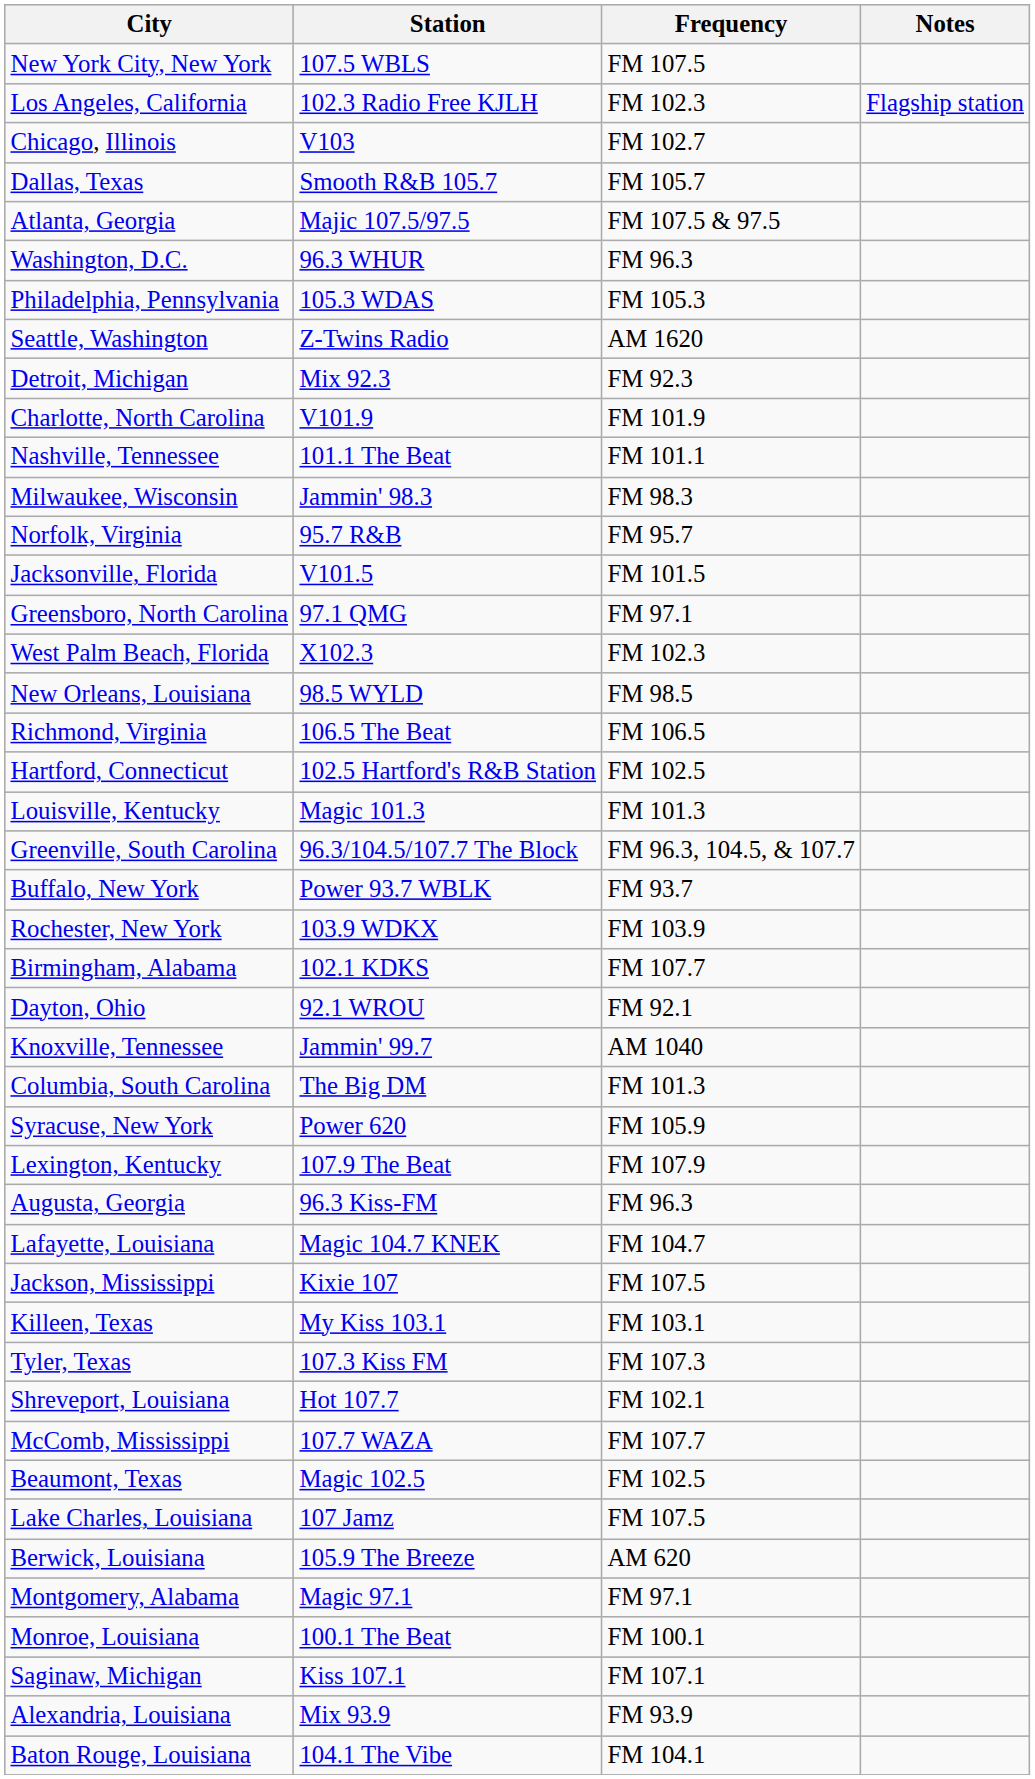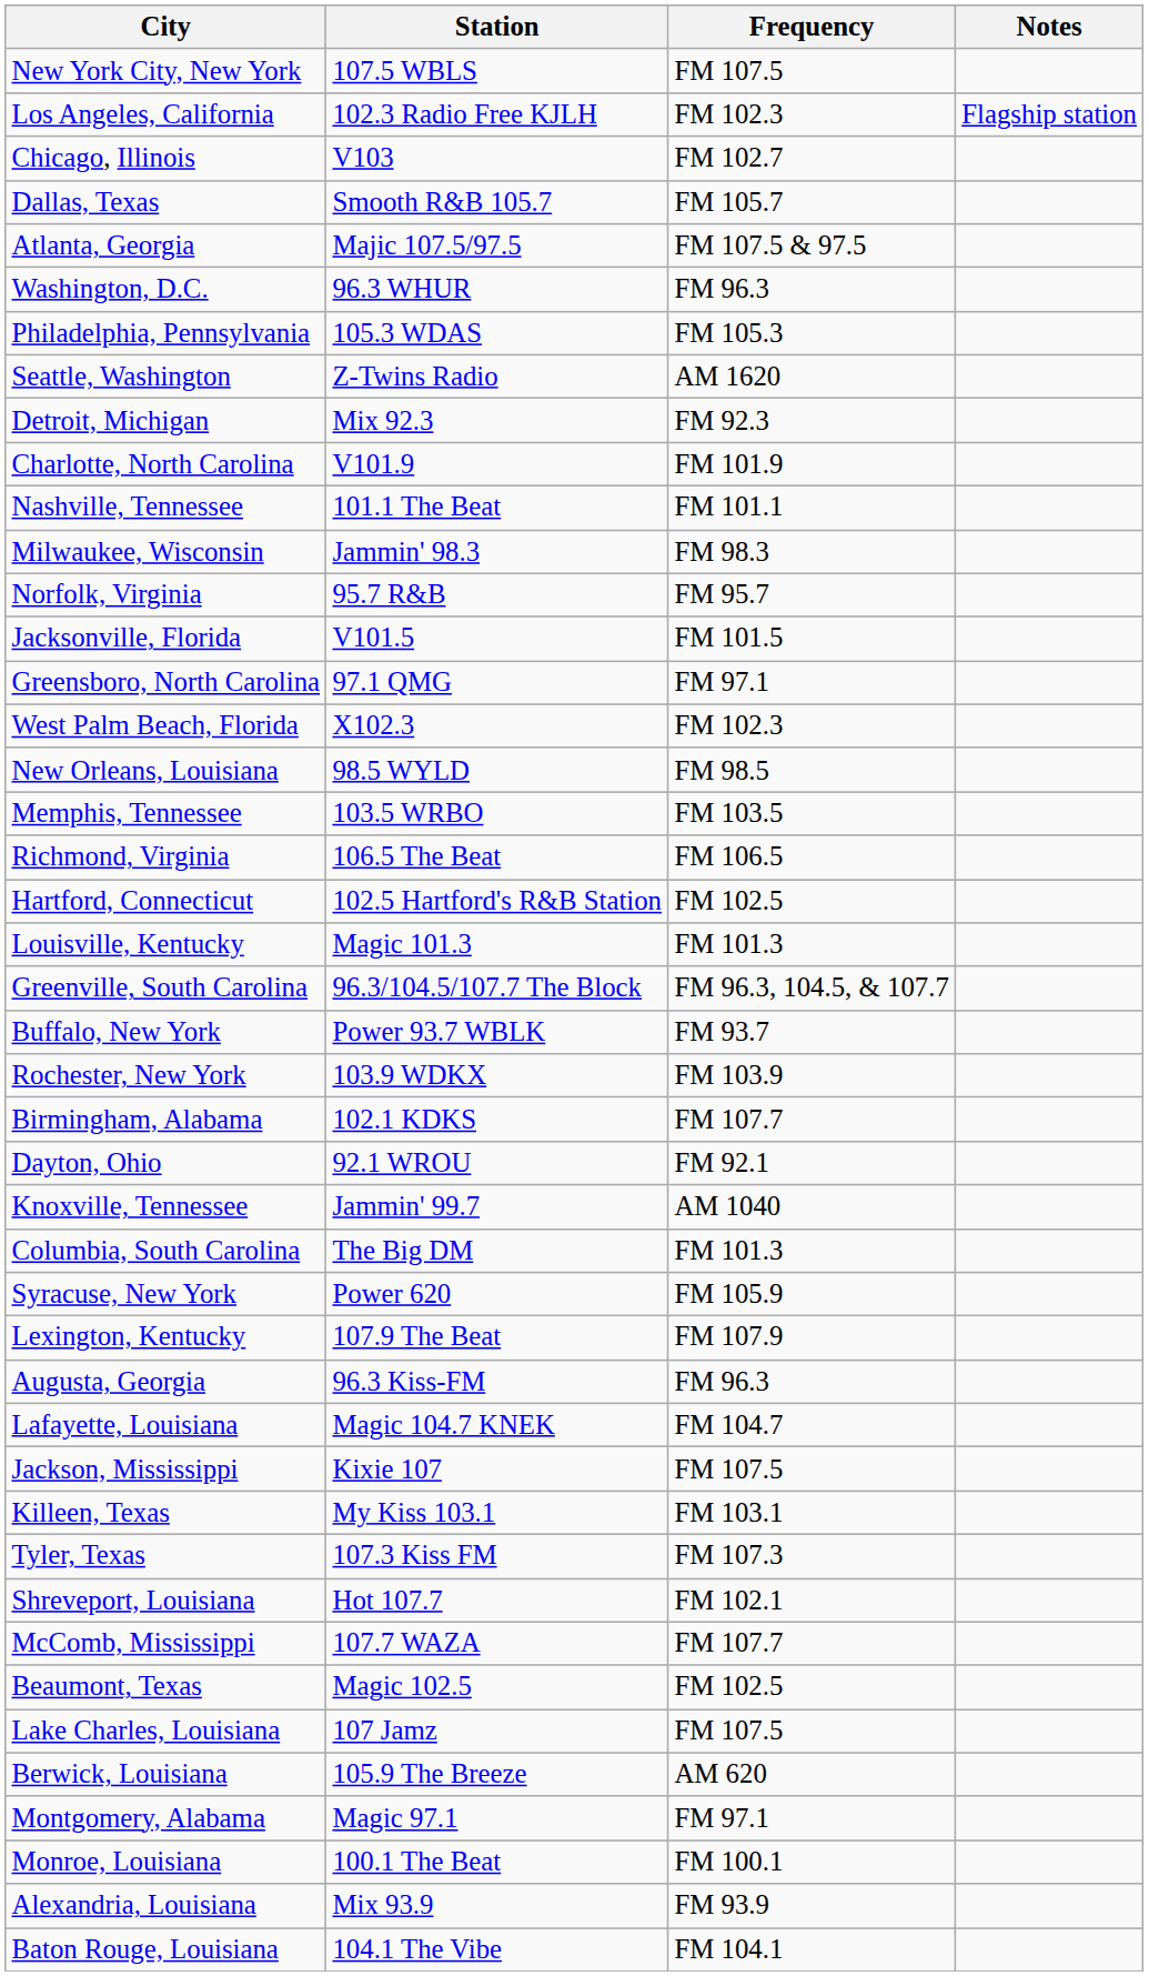 <table class="wikitable sortable">
 <tr>
 <th>City</th>
 <th>Station</th>
 <th>Frequency</th>
 <th>Notes</th>
 </tr>
 <tr>
 <td><a href='#'>New York City, New York</a></td>
 <td><a href='#'>107.5 WBLS</a></td>
 <td>FM 107.5</td>
 <td></td>
 </tr>
 <tr>
 <td><a href='#'>Los Angeles, California</a></td>
 <td><a href='#'>102.3 Radio Free KJLH</a></td>
 <td>FM 102.3</td>
 <td><a href='#'>Flagship station</a></td>
 </tr>
 <tr>
 <td><a href='#'>Chicago</a>, <a href='#'>Illinois</a></td>
 <td><a href='#'>V103</a></td>
 <td>FM 102.7</td>
 <td></td>
 </tr>
 <tr>
 <td><a href='#'>Dallas, Texas</a></td>
 <td><a href='#'>Smooth R&B 105.7</a></td>
 <td>FM 105.7</td>
 <td></td>
 </tr>
 <tr>
 <td><a href='#'>Atlanta, Georgia</a></td>
 <td><a href='#'>Majic 107.5/97.5</a></td>
 <td>FM 107.5 & 97.5</td>
 <td></td>
 </tr>
 <tr>
 <td><a href='#'>Washington, D.C.</a></td>
 <td><a href='#'>96.3 WHUR</a></td>
 <td>FM 96.3</td>
 <td></td>
 </tr>
 <tr>
 <td><a href='#'>Philadelphia, Pennsylvania</a></td>
 <td><a href='#'>105.3 WDAS</a></td>
 <td>FM 105.3</td>
 <td></td>
 </tr>
 <tr>
 <td><a href='#'>Seattle, Washington</a></td>
 <td><a href='#'>Z-Twins Radio</a></td>
 <td>AM 1620</td>
 <td></td>
 </tr>
 <tr>
 <td><a href='#'>Detroit, Michigan</a></td>
 <td><a href='#'>Mix 92.3</a></td>
 <td>FM 92.3</td>
 <td></td>
 </tr>
 <tr>
 <td><a href='#'>Charlotte, North Carolina</a></td>
 <td><a href='#'>V101.9</a></td>
 <td>FM 101.9</td>
 <td></td>
 </tr>
 <tr>
 <td><a href='#'>Nashville, Tennessee</a></td>
 <td><a href='#'>101.1 The Beat</a></td>
 <td>FM 101.1</td>
 <td></td>
 </tr>
 <tr>
 <td><a href='#'>Milwaukee, Wisconsin</a></td>
 <td><a href='#'>Jammin' 98.3</a></td>
 <td>FM 98.3</td>
 <td></td>
 </tr>
 <tr>
 <td><a href='#'>Norfolk, Virginia</a></td>
 <td><a href='#'>95.7 R&B</a></td>
 <td>FM 95.7</td>
 <td></td>
 </tr>
 <tr>
 <td><a href='#'>Jacksonville, Florida</a></td>
 <td><a href='#'>V101.5</a></td>
 <td>FM 101.5</td>
 <td></td>
 </tr>
 <tr>
 <td><a href='#'>Greensboro, North Carolina</a></td>
 <td><a href='#'>97.1 QMG</a></td>
 <td>FM 97.1</td>
 <td></td>
 </tr>
 <tr>
 <td><a href='#'>West Palm Beach, Florida</a></td>
 <td><a href='#'>X102.3</a></td>
 <td>FM 102.3</td>
 <td></td>
 </tr>
 <tr>
 <td><a href='#'>New Orleans, Louisiana</a></td>
 <td><a href='#'>98.5 WYLD</a></td>
 <td>FM 98.5</td>
+<td></td>
+</tr>
+<tr>
+<td><a href='#'>Memphis, Tennessee</a></td>
+<td><a href='#'>103.5 WRBO</a></td>
+<td>FM 103.5</td>
 <td></td>
 </tr>
 <tr>
 <td><a href='#'>Richmond, Virginia</a></td>
 <td><a href='#'>106.5 The Beat</a></td>
 <td>FM 106.5</td>
 <td></td>
 </tr>
 <tr>
 <td><a href='#'>Hartford, Connecticut</a></td>
 <td><a href='#'>102.5 Hartford's R&B Station</a></td>
 <td>FM 102.5</td>
 <td></td>
 </tr>
 <tr>
 <td><a href='#'>Louisville, Kentucky</a></td>
 <td><a href='#'>Magic 101.3</a></td>
 <td>FM 101.3</td>
 <td></td>
 </tr>
 <tr>
 <td><a href='#'>Greenville, South Carolina</a></td>
 <td><a href='#'>96.3/104.5/107.7 The Block</a></td>
 <td>FM 96.3, 104.5, & 107.7</td>
 <td></td>
 </tr>
 <tr>
 <td><a href='#'>Buffalo, New York</a></td>
 <td><a href='#'>Power 93.7 WBLK</a></td>
 <td>FM 93.7</td>
 <td></td>
 </tr>
 <tr>
 <td><a href='#'>Rochester, New York</a></td>
 <td><a href='#'>103.9 WDKX</a></td>
 <td>FM 103.9</td>
 <td></td>
 </tr>
 <tr>
 <td><a href='#'>Birmingham, Alabama</a></td>
 <td><a href='#'>102.1 KDKS</a></td>
 <td>FM 107.7</td>
 <td></td>
 </tr>
 <tr>
 <td><a href='#'>Dayton, Ohio</a></td>
 <td><a href='#'>92.1 WROU</a></td>
 <td>FM 92.1</td>
 <td></td>
 </tr>
 <tr>
 <td><a href='#'>Knoxville, Tennessee</a></td>
 <td><a href='#'>Jammin' 99.7</a></td>
 <td>AM 1040</td>
 <td></td>
 </tr>
 <tr>
 <td><a href='#'>Columbia, South Carolina</a></td>
 <td><a href='#'>The Big DM</a></td>
 <td>FM 101.3</td>
 <td></td>
 </tr>
 <tr>
 <td><a href='#'>Syracuse, New York</a></td>
 <td><a href='#'>Power 620</a></td>
 <td>FM 105.9</td>
 <td></td>
 </tr>
 <tr>
 <td><a href='#'>Lexington, Kentucky</a></td>
 <td><a href='#'>107.9 The Beat</a></td>
 <td>FM 107.9</td>
 <td></td>
 </tr>
 <tr>
 <td><a href='#'>Augusta, Georgia</a></td>
 <td><a href='#'>96.3 Kiss-FM</a></td>
 <td>FM 96.3</td>
 <td></td>
 </tr>
 <tr>
 <td><a href='#'>Lafayette, Louisiana</a></td>
 <td><a href='#'>Magic 104.7 KNEK</a></td>
 <td>FM 104.7</td>
 <td></td>
 </tr>
 <tr>
 <td><a href='#'>Jackson, Mississippi</a></td>
 <td><a href='#'>Kixie 107</a></td>
 <td>FM 107.5</td>
 <td></td>
 </tr>
 <tr>
 <td><a href='#'>Killeen, Texas</a></td>
 <td><a href='#'>My Kiss 103.1</a></td>
 <td>FM 103.1</td>
 <td></td>
 </tr>
 <tr>
 <td><a href='#'>Tyler, Texas</a></td>
 <td><a href='#'>107.3 Kiss FM</a></td>
 <td>FM 107.3</td>
 <td></td>
 </tr>
 <tr>
 <td><a href='#'>Shreveport, Louisiana</a></td>
 <td><a href='#'>Hot 107.7</a></td>
 <td>FM 102.1</td>
 <td></td>
 </tr>
 <tr>
 <td><a href='#'>McComb, Mississippi</a></td>
 <td><a href='#'>107.7 WAZA</a></td>
 <td>FM 107.7</td>
 <td></td>
 </tr>
 <tr>
 <td><a href='#'>Beaumont, Texas</a></td>
 <td><a href='#'>Magic 102.5</a></td>
 <td>FM 102.5</td>
 <td></td>
 </tr>
 <tr>
 <td><a href='#'>Lake Charles, Louisiana</a></td>
 <td><a href='#'>107 Jamz</a></td>
 <td>FM 107.5</td>
 <td></td>
 </tr>
 <tr>
 <td><a href='#'>Berwick, Louisiana</a></td>
 <td><a href='#'>105.9 The Breeze</a></td>
 <td>AM 620</td>
 <td></td>
 </tr>
 <tr>
 <td><a href='#'>Montgomery, Alabama</a></td>
 <td><a href='#'>Magic 97.1</a></td>
 <td>FM 97.1</td>
 <td></td>
 </tr>
 <tr>
 <td><a href='#'>Monroe, Louisiana</a></td>
 <td><a href='#'>100.1 The Beat</a></td>
 <td>FM 100.1</td>
 <td></td>
 </tr>
 <tr>
-<td><a href='#'>Saginaw, Michigan</a></td>
-<td><a href='#'>Kiss 107.1</a></td>
-<td>FM 107.1</td>
-<td></td>
-</tr>
-<tr>
 <td><a href='#'>Alexandria, Louisiana</a></td>
 <td><a href='#'>Mix 93.9</a></td>
 <td>FM 93.9</td>
 <td></td>
 </tr>
 <tr>
 <td><a href='#'>Baton Rouge, Louisiana</a></td>
 <td><a href='#'>104.1 The Vibe</a></td>
 <td>FM 104.1</td>
 <td></td>
 </tr>
 </table>
